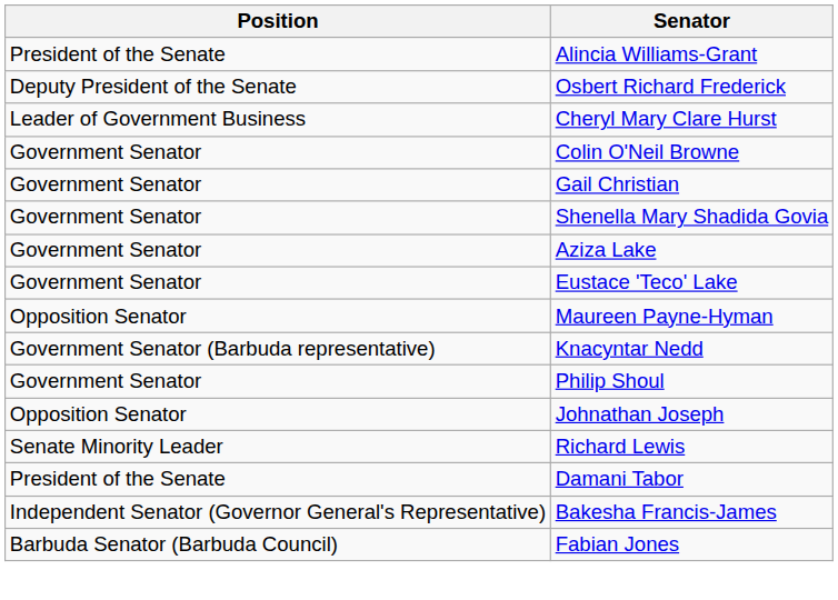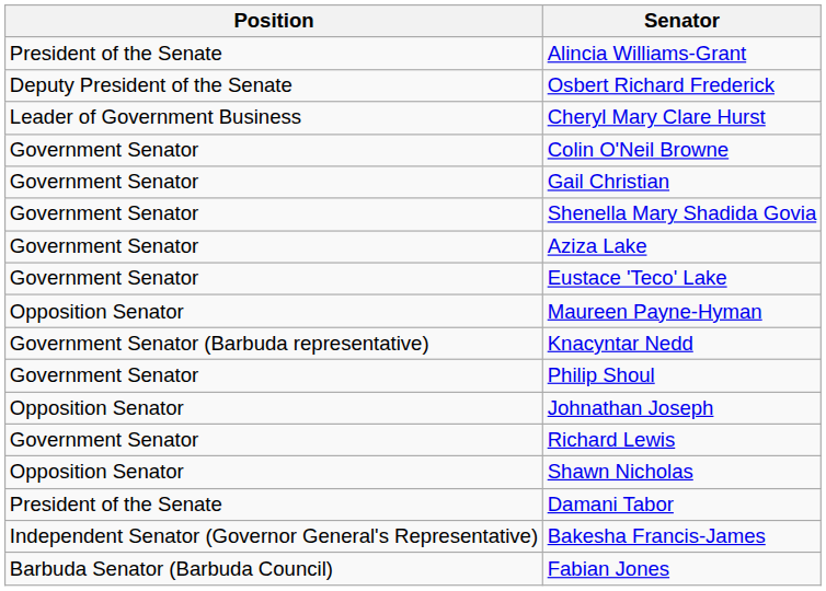 <table class="wikitable">
 <tr>
 <th>Position</th>
 <th>Senator</th>
 </tr>
 <tr>
 <td>President of the Senate</td>
 <td><a href='#'>Alincia Williams-Grant</a></td>
 </tr>
 <tr>
 <td>Deputy President of the Senate</td>
 <td><a href='#'>Osbert Richard Frederick</a></td>
 </tr>
 <tr>
 <td>Leader of Government Business</td>
 <td><a href='#'>Cheryl Mary Clare Hurst</a></td>
 </tr>
 <tr>
 <td>Government Senator</td>
 <td><a href='#'>Colin O'Neil Browne</a></td>
 </tr>
 <tr>
 <td>Government Senator</td>
 <td><a href='#'>Gail Christian</a></td>
 </tr>
 <tr>
 <td>Government Senator</td>
 <td><a href='#'>Shenella Mary Shadida Govia</a></td>
 </tr>
 <tr>
 <td>Government Senator</td>
 <td><a href='#'>Aziza Lake</a></td>
 </tr>
 <tr>
 <td>Government Senator</td>
 <td><a href='#'>Eustace 'Teco' Lake</a></td>
 </tr>
 <tr>
 <td>Opposition Senator</td>
 <td><a href='#'>Maureen Payne-Hyman</a></td>
 </tr>
 <tr>
 <td>Government Senator (Barbuda representative)</td>
 <td><a href='#'>Knacyntar Nedd</a></td>
 </tr>
 <tr>
 <td>Government Senator</td>
 <td><a href='#'>Philip Shoul</a></td>
 </tr>
 <tr>
 <td>Opposition Senator</td>
 <td><a href='#'>Johnathan Joseph</a></td>
 </tr>
 <tr>
-<td>Senate Minority Leader</td>
+<td>Government Senator</td>
 <td><a href='#'>Richard Lewis</a></td>
+</tr>
+<tr>
+<td>Opposition Senator</td>
+<td><a href='#'>Shawn Nicholas</a></td>
 </tr>
 <tr>
 <td>President of the Senate</td>
 <td><a href='#'>Damani Tabor</a></td>
 </tr>
 <tr>
 <td>Independent Senator (Governor General's Representative)</td>
 <td><a href='#'>Bakesha Francis-James</a></td>
 </tr>
 <tr>
 <td>Barbuda Senator (Barbuda Council)</td>
 <td><a href='#'>Fabian Jones</a></td>
 </tr>
 </table>
